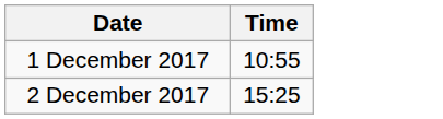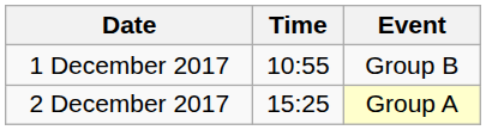 <table class = "wikitable" style="text-align:center;">
 <tr>
 <th width=150>Date</th>
 <th width=50>Time</th>
+<th width=80>Event</th>
 </tr>
 <tr>
 <td>1 December 2017</td>
 <td>10:55</td>
+<td>Group B</td>
 </tr>
 <tr>
 <td>2 December 2017</td>
 <td>15:25</td>
+<td bgcolor=ffffcc>Group A</td>
 </tr>
 </table>
